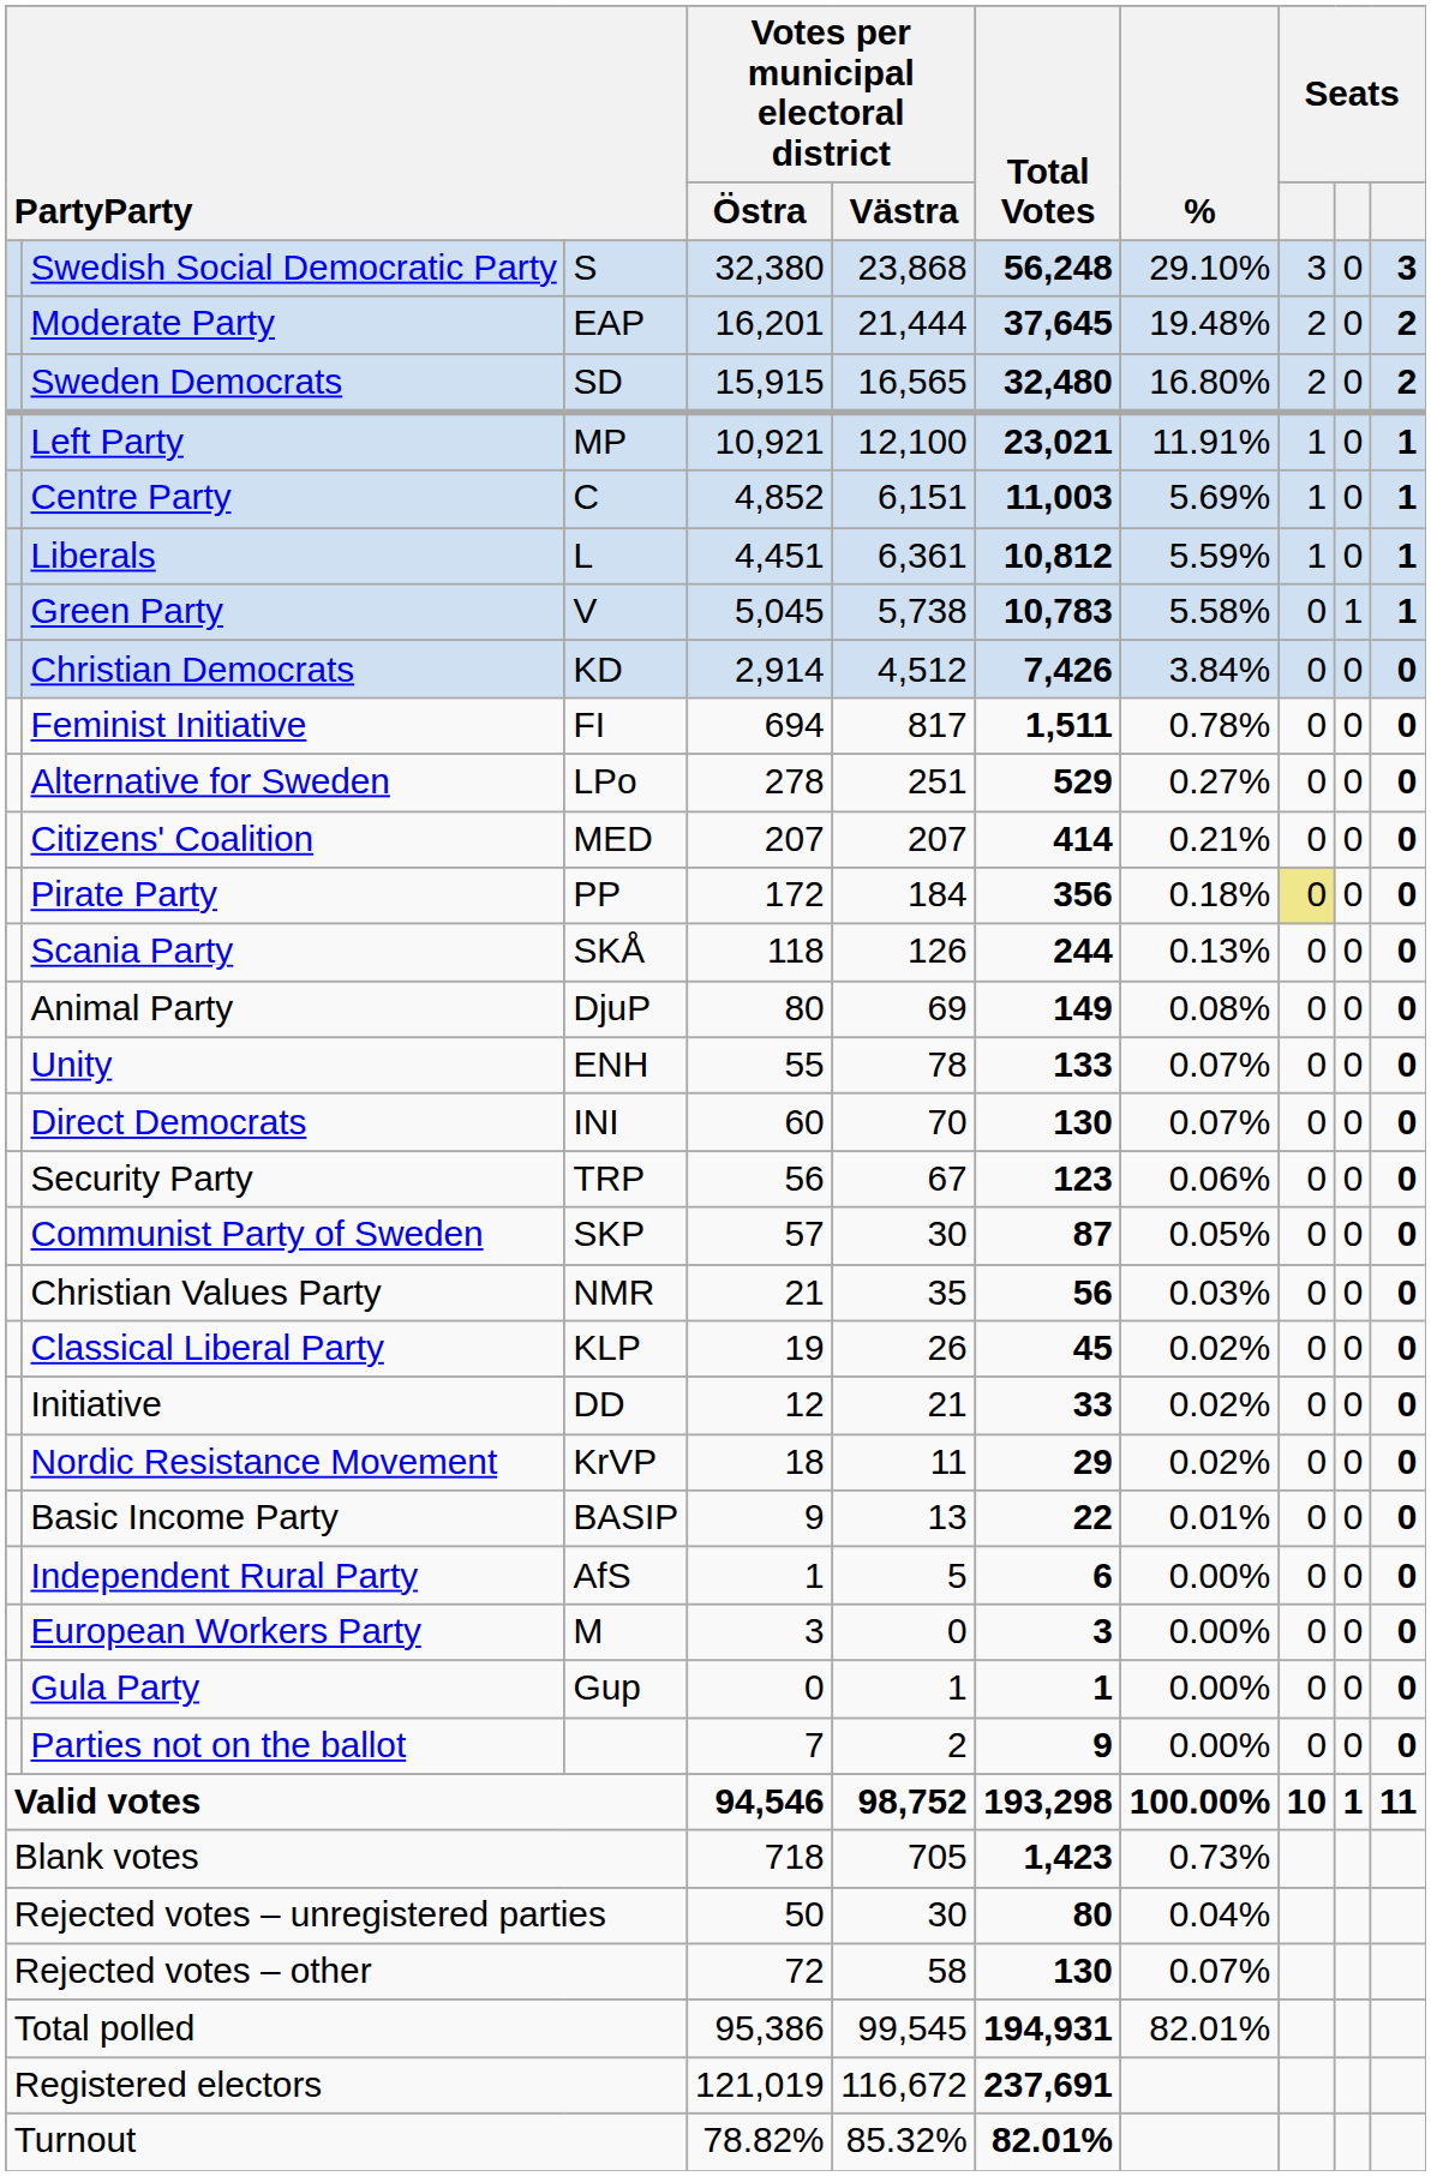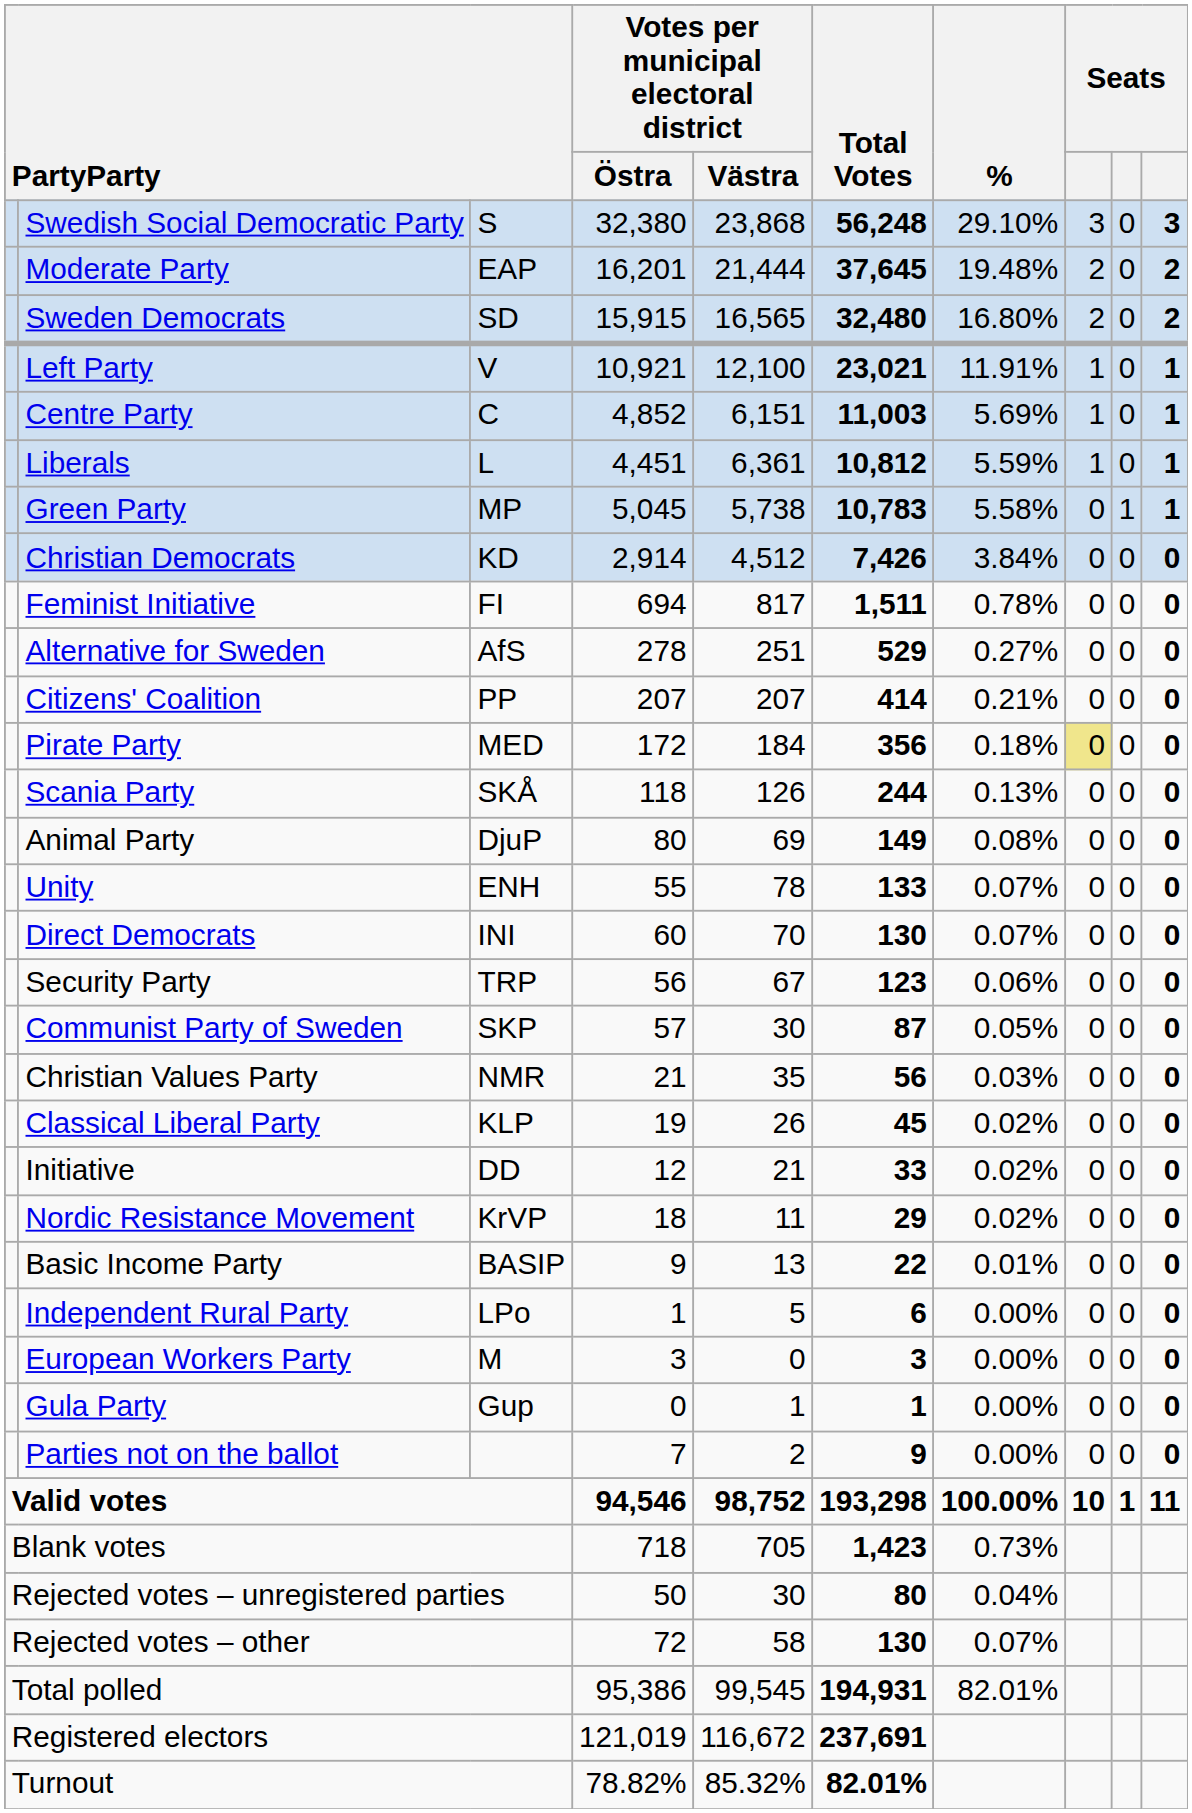 <table class="wikitable" border="1" style="text-align:right;">
 <tr>
 <th style="text-align:left;" valign=bottom rowspan=2 colspan=3>PartyParty</th>
 <th colspan=2>Votes per municipal electoral district</th>
 <th align=center valign=bottom rowspan=2 width="50">Total Votes</th>
 <th align=center valign=bottom rowspan=2 width="50">%</th>
 <th colspan=3>Seats</th>
 </tr>
 <tr>
 <th align=center valign=bottom width="50">Östra</th>
 <th align=center valign=bottom width="50">Västra</th>
 <th align=center valign=bottom width="20"><small></small></th>
 <th align=center valign=bottom width="20"><small><a href='#'></a></small></th>
 <th align=center valign=bottom width="20"><small></small></th>
 </tr>
 <tr style="background:#CEE0F2;">
 <td></td>
 <td align=left style="white-space: nowrap;"><a href='#'>Swedish Social Democratic Party</a></td>
 <td align=left>S</td>
 <td>32,380</td>
 <td>23,868</td>
 <td><strong>56,248</strong></td>
 <td>29.10%</td>
 <td>3</td>
 <td>0</td>
 <td><strong>3</strong></td>
 </tr>
 <tr style="background:#CEE0F2;">
 <td></td>
 <td align=left><a href='#'>Moderate Party</a></td>
 <td align=left>EAP</td>
 <td>16,201</td>
 <td>21,444</td>
 <td><strong>37,645</strong></td>
 <td>19.48%</td>
 <td>2</td>
 <td>0</td>
 <td><strong>2</strong></td>
 </tr>
 <tr style="background:#CEE0F2;">
 <td></td>
 <td align=left><a href='#'>Sweden Democrats</a></td>
 <td align=left>SD</td>
 <td>15,915</td>
 <td>16,565</td>
 <td><strong>32,480</strong></td>
 <td>16.80%</td>
 <td>2</td>
 <td>0</td>
 <td><strong>2</strong></td>
 </tr>
 <tr style="background:#CEE0F2; border-top:3px solid darkgray;">
 <td></td>
 <td align=left><a href='#'>Left Party</a></td>
-<td align=left>MP</td>
+<td align=left>V</td>
 <td>10,921</td>
 <td>12,100</td>
 <td><strong>23,021</strong></td>
 <td>11.91%</td>
 <td>1</td>
 <td>0</td>
 <td><strong>1</strong></td>
 </tr>
 <tr style="background:#CEE0F2;">
 <td></td>
 <td align=left><a href='#'>Centre Party</a></td>
 <td align=left>C</td>
 <td>4,852</td>
 <td>6,151</td>
 <td><strong>11,003</strong></td>
 <td>5.69%</td>
 <td>1</td>
 <td>0</td>
 <td><strong>1</strong></td>
 </tr>
 <tr style="background:#CEE0F2;">
 <td></td>
 <td align=left><a href='#'>Liberals</a></td>
 <td align=left>L</td>
 <td>4,451</td>
 <td>6,361</td>
 <td><strong>10,812</strong></td>
 <td>5.59%</td>
 <td>1</td>
 <td>0</td>
 <td><strong>1</strong></td>
 </tr>
 <tr style="background:#CEE0F2;">
 <td></td>
 <td align=left><a href='#'>Green Party</a></td>
-<td align=left>V</td>
+<td align=left>MP</td>
 <td>5,045</td>
 <td>5,738</td>
 <td><strong>10,783</strong></td>
 <td>5.58%</td>
 <td>0</td>
 <td>1</td>
 <td><strong>1</strong></td>
 </tr>
 <tr style="background:#CEE0F2;">
 <td></td>
 <td align=left><a href='#'>Christian Democrats</a></td>
 <td align=left>KD</td>
 <td>2,914</td>
 <td>4,512</td>
 <td><strong>7,426</strong></td>
 <td>3.84%</td>
 <td>0</td>
 <td>0</td>
 <td><strong>0</strong></td>
 </tr>
 <tr>
 <td></td>
 <td align=left><a href='#'>Feminist Initiative</a></td>
 <td align=left>FI</td>
 <td>694</td>
 <td>817</td>
 <td><strong>1,511</strong></td>
 <td>0.78%</td>
 <td>0</td>
 <td>0</td>
 <td><strong>0</strong></td>
 </tr>
 <tr>
 <td></td>
 <td align=left><a href='#'>Alternative for Sweden</a></td>
-<td align=left>LPo</td>
+<td align=left>AfS</td>
 <td>278</td>
 <td>251</td>
 <td><strong>529</strong></td>
 <td>0.27%</td>
 <td>0</td>
 <td>0</td>
 <td><strong>0</strong></td>
 </tr>
 <tr>
 <td></td>
 <td align=left><a href='#'>Citizens' Coalition</a></td>
-<td align=left>MED</td>
+<td align=left>PP</td>
 <td>207</td>
 <td>207</td>
 <td><strong>414</strong></td>
 <td>0.21%</td>
 <td>0</td>
 <td>0</td>
 <td><strong>0</strong></td>
 </tr>
 <tr>
 <td></td>
 <td align=left><a href='#'>Pirate Party</a></td>
-<td align=left>PP</td>
+<td align=left>MED</td>
 <td>172</td>
 <td>184</td>
 <td><strong>356</strong></td>
 <td>0.18%</td>
 <td style="background: khaki;">0</td>
 <td>0</td>
 <td><strong>0</strong></td>
 </tr>
 <tr>
 <td></td>
 <td align=left><a href='#'>Scania Party</a></td>
 <td align=left>SKÅ</td>
 <td>118</td>
 <td>126</td>
 <td><strong>244</strong></td>
 <td>0.13%</td>
 <td>0</td>
 <td>0</td>
 <td><strong>0</strong></td>
 </tr>
 <tr>
 <td></td>
 <td align=left>Animal Party</td>
 <td align=left>DjuP</td>
 <td>80</td>
 <td>69</td>
 <td><strong>149</strong></td>
 <td>0.08%</td>
 <td>0</td>
 <td>0</td>
 <td><strong>0</strong></td>
 </tr>
 <tr>
 <td></td>
 <td align=left><a href='#'>Unity</a></td>
 <td align=left>ENH</td>
 <td>55</td>
 <td>78</td>
 <td><strong>133</strong></td>
 <td>0.07%</td>
 <td>0</td>
 <td>0</td>
 <td><strong>0</strong></td>
 </tr>
 <tr>
 <td></td>
 <td align=left><a href='#'>Direct Democrats</a></td>
 <td align=left>INI</td>
 <td>60</td>
 <td>70</td>
 <td><strong>130</strong></td>
 <td>0.07%</td>
 <td>0</td>
 <td>0</td>
 <td><strong>0</strong></td>
 </tr>
 <tr>
 <td></td>
 <td align=left>Security Party</td>
 <td align=left>TRP</td>
 <td>56</td>
 <td>67</td>
 <td><strong>123</strong></td>
 <td>0.06%</td>
 <td>0</td>
 <td>0</td>
 <td><strong>0</strong></td>
 </tr>
 <tr>
 <td></td>
 <td align=left><a href='#'>Communist Party of Sweden</a></td>
 <td align=left>SKP</td>
 <td>57</td>
 <td>30</td>
 <td><strong>87</strong></td>
 <td>0.05%</td>
 <td>0</td>
 <td>0</td>
 <td><strong>0</strong></td>
 </tr>
 <tr>
 <td></td>
 <td align=left>Christian Values Party</td>
 <td align=left>NMR</td>
 <td>21</td>
 <td>35</td>
 <td><strong>56</strong></td>
 <td>0.03%</td>
 <td>0</td>
 <td>0</td>
 <td><strong>0</strong></td>
 </tr>
 <tr>
 <td></td>
 <td align=left><a href='#'>Classical Liberal Party</a></td>
 <td align=left>KLP</td>
 <td>19</td>
 <td>26</td>
 <td><strong>45</strong></td>
 <td>0.02%</td>
 <td>0</td>
 <td>0</td>
 <td><strong>0</strong></td>
 </tr>
 <tr>
 <td></td>
 <td align=left>Initiative</td>
 <td align=left>DD</td>
 <td>12</td>
 <td>21</td>
 <td><strong>33</strong></td>
 <td>0.02%</td>
 <td>0</td>
 <td>0</td>
 <td><strong>0</strong></td>
 </tr>
 <tr>
 <td></td>
 <td align=left><a href='#'>Nordic Resistance Movement</a></td>
 <td align=left>KrVP</td>
 <td>18</td>
 <td>11</td>
 <td><strong>29</strong></td>
 <td>0.02%</td>
 <td>0</td>
 <td>0</td>
 <td><strong>0</strong></td>
 </tr>
 <tr>
 <td></td>
 <td align=left>Basic Income Party</td>
 <td align=left>BASIP</td>
 <td>9</td>
 <td>13</td>
 <td><strong>22</strong></td>
 <td>0.01%</td>
 <td>0</td>
 <td>0</td>
 <td><strong>0</strong></td>
 </tr>
 <tr>
 <td></td>
 <td align=left><a href='#'>Independent Rural Party</a></td>
-<td align=left>AfS</td>
+<td align=left>LPo</td>
 <td>1</td>
 <td>5</td>
 <td><strong>6</strong></td>
 <td>0.00%</td>
 <td>0</td>
 <td>0</td>
 <td><strong>0</strong></td>
 </tr>
 <tr>
 <td></td>
 <td align=left><a href='#'>European Workers Party</a></td>
 <td align=left>M</td>
 <td>3</td>
 <td>0</td>
 <td><strong>3</strong></td>
 <td>0.00%</td>
 <td>0</td>
 <td>0</td>
 <td><strong>0</strong></td>
 </tr>
 <tr>
 <td></td>
 <td align=left><a href='#'>Gula Party</a></td>
 <td align=left>Gup</td>
 <td>0</td>
 <td>1</td>
 <td><strong>1</strong></td>
 <td>0.00%</td>
 <td>0</td>
 <td>0</td>
 <td><strong>0</strong></td>
 </tr>
 <tr>
 <td></td>
 <td align=left><a href='#'>Parties not on the ballot</a></td>
 <td></td>
 <td>7</td>
 <td>2</td>
 <td><strong>9</strong></td>
 <td>0.00%</td>
 <td>0</td>
 <td>0</td>
 <td><strong>0</strong></td>
 </tr>
 <tr style="font-weight:bold">
 <td align=left colspan=3>Valid votes</td>
 <td>94,546</td>
 <td>98,752</td>
 <td>193,298</td>
 <td>100.00%</td>
 <td>10</td>
 <td>1</td>
 <td>11</td>
 </tr>
 <tr>
 <td align=left colspan=3>Blank votes</td>
 <td>718</td>
 <td>705</td>
 <td><strong>1,423</strong></td>
 <td>0.73%</td>
 <td></td>
 <td></td>
 <td></td>
 </tr>
 <tr>
 <td align=left colspan=3>Rejected votes – unregistered parties</td>
 <td>50</td>
 <td>30</td>
 <td><strong>80</strong></td>
 <td>0.04%</td>
 <td></td>
 <td></td>
 <td></td>
 </tr>
 <tr>
 <td align=left colspan=3>Rejected votes – other</td>
 <td>72</td>
 <td>58</td>
 <td><strong>130</strong></td>
 <td>0.07%</td>
 <td></td>
 <td></td>
 <td></td>
 </tr>
 <tr>
 <td align=left colspan=3>Total polled</td>
 <td>95,386</td>
 <td>99,545</td>
 <td><strong>194,931</strong></td>
 <td>82.01%</td>
 <td></td>
 <td></td>
 <td></td>
 </tr>
 <tr>
 <td align=left colspan=3>Registered electors</td>
 <td>121,019</td>
 <td>116,672</td>
 <td><strong>237,691</strong></td>
 <td></td>
 <td></td>
 <td></td>
 <td></td>
 </tr>
 <tr>
 <td align=left colspan=3>Turnout</td>
 <td>78.82%</td>
 <td>85.32%</td>
 <td><strong>82.01%</strong></td>
 <td></td>
 <td></td>
 <td></td>
 <td></td>
 </tr>
 </table>
